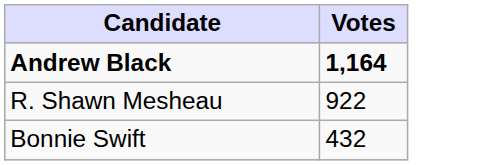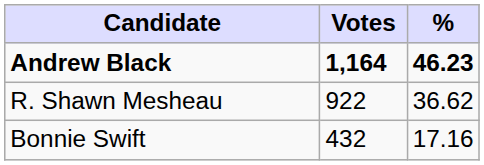 <table class="wikitable">
 <tr>
 <th style="background:#ddf; width:200px;">Candidate</th>
 <th style="background:#ddf; width:50px;">Votes</th>
+<th style="background:#ddf; width:30px;">%</th>
 </tr>
 <tr>
 <td><strong>Andrew Black</strong></td>
 <td><strong>1,164</strong></td>
+<td><strong>46.23</strong></td>
 </tr>
 <tr>
 <td>R. Shawn Mesheau</td>
 <td>922</td>
+<td>36.62</td>
 </tr>
 <tr>
 <td>Bonnie Swift</td>
 <td>432</td>
+<td>17.16</td>
 </tr>
 </table>
